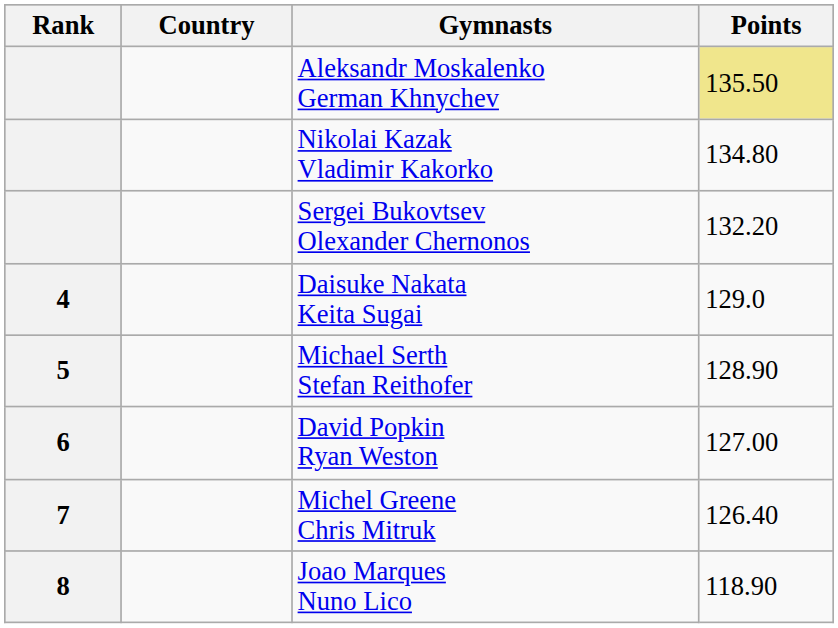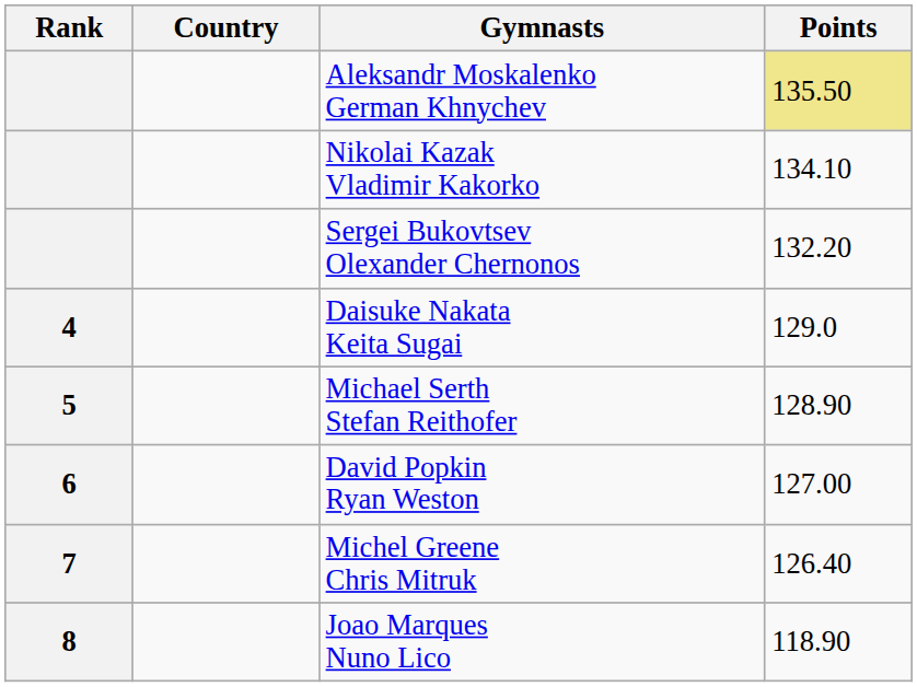 <table class="wikitable" width=500>
 <tr bgcolor="#efefef">
 <th>Rank</th>
 <th>Country</th>
 <th>Gymnasts</th>
 <th>Points</th>
 </tr>
 <tr>
 <th></th>
 <td></td>
 <td><a href='#'>Aleksandr Moskalenko</a> <br> <a href='#'>German Khnychev</a></td>
 <td style="background: khaki;">135.50</td>
 </tr>
 <tr>
 <th></th>
 <td></td>
 <td><a href='#'>Nikolai Kazak</a> <br> <a href='#'>Vladimir Kakorko</a></td>
-<td>134.80</td>
+<td>134.10</td>
 </tr>
 <tr>
 <th></th>
 <td></td>
 <td><a href='#'>Sergei Bukovtsev</a> <br> <a href='#'>Olexander Chernonos</a></td>
 <td>132.20</td>
 </tr>
 <tr>
 <th>4</th>
 <td></td>
 <td><a href='#'>Daisuke Nakata</a> <br> <a href='#'>Keita Sugai</a></td>
 <td>129.0</td>
 </tr>
 <tr>
 <th>5</th>
 <td></td>
 <td><a href='#'>Michael Serth</a> <br> <a href='#'>Stefan Reithofer</a></td>
 <td>128.90</td>
 </tr>
 <tr>
 <th>6</th>
 <td></td>
 <td><a href='#'>David Popkin</a> <br> <a href='#'>Ryan Weston</a></td>
 <td>127.00</td>
 </tr>
 <tr>
 <th>7</th>
 <td></td>
 <td><a href='#'>Michel Greene</a> <br> <a href='#'>Chris Mitruk</a></td>
 <td>126.40</td>
 </tr>
 <tr>
 <th>8</th>
 <td></td>
 <td><a href='#'>Joao Marques</a> <br> <a href='#'>Nuno Lico</a></td>
 <td>118.90</td>
 </tr>
 </table>
